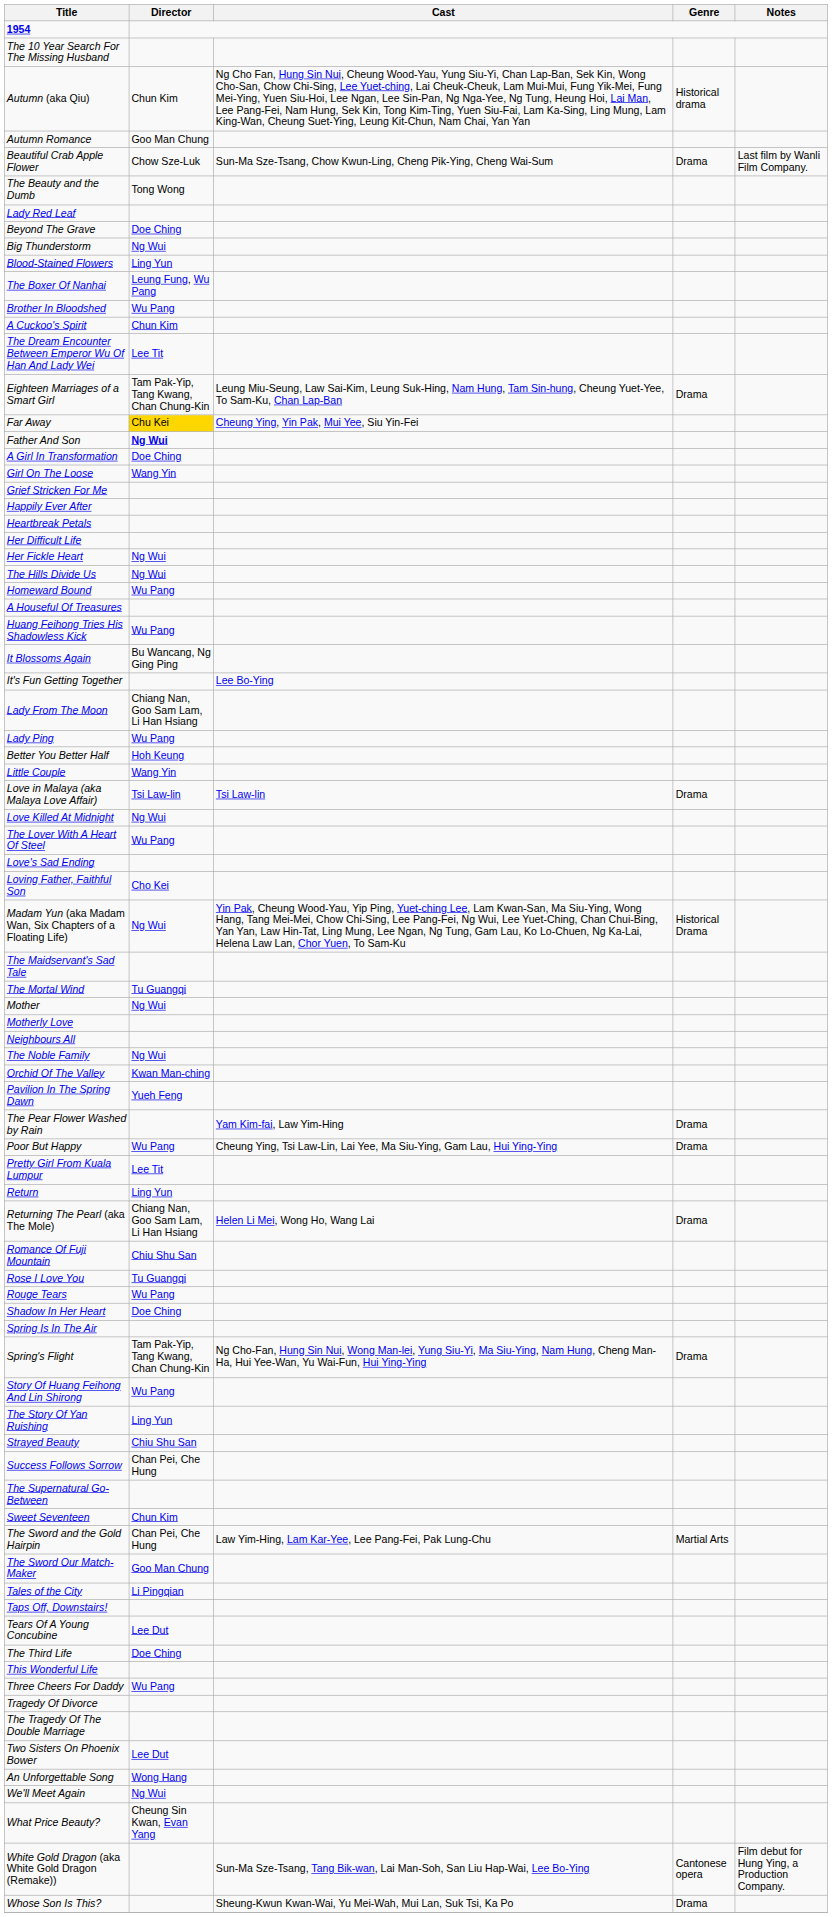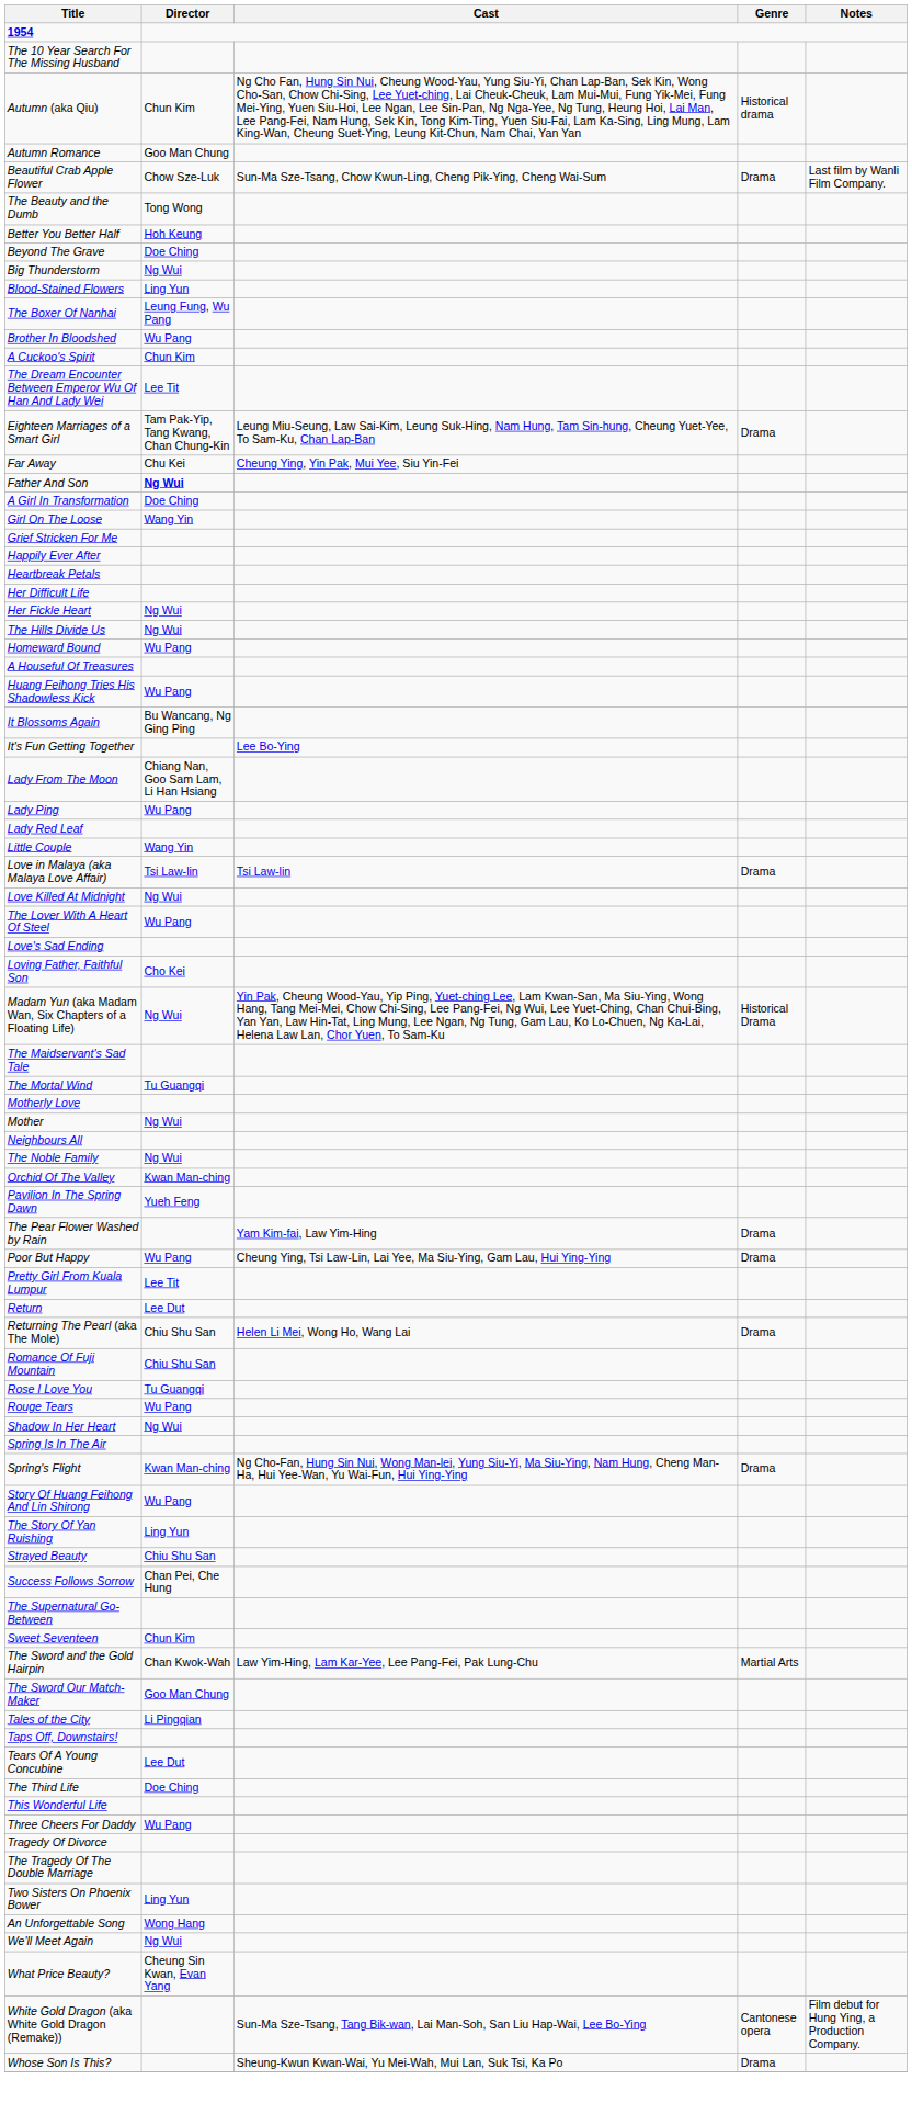 <table class="wikitable">
 <tr>
 <th>Title</th>
 <th>Director</th>
 <th>Cast</th>
 <th>Genre</th>
 <th>Notes</th>
 </tr>
 <tr>
 <td><strong><a href='#'>1954</a></strong></td>
 </tr>
 <tr>
 <td><em>The 10 Year Search For The Missing Husband</em></td>
 <td></td>
 <td></td>
 <td></td>
 <td></td>
 </tr>
 <tr>
 <td><em>Autumn</em> (aka Qiu)</td>
 <td>Chun Kim</td>
 <td>Ng Cho Fan, <a href='#'>Hung Sin Nui</a>, Cheung Wood-Yau, Yung Siu-Yi, Chan Lap-Ban, Sek Kin, Wong Cho-San, Chow Chi-Sing, <a href='#'>Lee Yuet-ching</a>, Lai Cheuk-Cheuk, Lam Mui-Mui, Fung Yik-Mei, Fung Mei-Ying, Yuen Siu-Hoi, Lee Ngan, Lee Sin-Pan, Ng Nga-Yee, Ng Tung, Heung Hoi, <a href='#'>Lai Man</a>, Lee Pang-Fei, Nam Hung, Sek Kin, Tong Kim-Ting, Yuen Siu-Fai, Lam Ka-Sing, Ling Mung, Lam King-Wan, Cheung Suet-Ying, Leung Kit-Chun, Nam Chai, Yan Yan</td>
 <td>Historical drama</td>
 <td></td>
 </tr>
 <tr>
 <td><em>Autumn Romance</em></td>
 <td>Goo Man Chung</td>
 <td></td>
 <td></td>
 <td></td>
 </tr>
 <tr>
 <td><em>Beautiful Crab Apple Flower</em></td>
 <td>Chow Sze-Luk</td>
 <td>Sun-Ma Sze-Tsang, Chow Kwun-Ling, Cheng Pik-Ying, Cheng Wai-Sum</td>
 <td>Drama</td>
 <td>Last film by Wanli Film Company.</td>
 </tr>
 <tr>
 <td><em>The Beauty and the Dumb</em></td>
 <td>Tong Wong</td>
 <td></td>
 <td></td>
 <td></td>
 </tr>
 <tr>
-<td><em><a href='#'>Lady Red Leaf</a></em></td>
-<td></td>
+<td><em>Better You Better Half</em></td>
+<td><a href='#'>Hoh Keung</a></td>
 <td></td>
 <td></td>
 <td></td>
 </tr>
 <tr>
 <td><em>Beyond The Grave</em></td>
 <td><a href='#'>Doe Ching</a></td>
 <td></td>
 <td></td>
 <td></td>
 </tr>
 <tr>
 <td><em>Big Thunderstorm</em></td>
 <td><a href='#'>Ng Wui</a></td>
 <td></td>
 <td></td>
 <td></td>
 </tr>
 <tr>
 <td><em><a href='#'>Blood-Stained Flowers</a></em></td>
 <td><a href='#'>Ling Yun</a></td>
 <td></td>
 <td></td>
 <td></td>
 </tr>
 <tr>
 <td><em><a href='#'>The Boxer Of Nanhai</a></em></td>
 <td><a href='#'>Leung Fung</a>, <a href='#'>Wu Pang</a></td>
 <td></td>
 <td></td>
 <td></td>
 </tr>
 <tr>
 <td><em><a href='#'>Brother In Bloodshed</a></em></td>
 <td><a href='#'>Wu Pang</a></td>
 <td></td>
 <td></td>
 <td></td>
 </tr>
 <tr>
 <td><em><a href='#'>A Cuckoo's Spirit</a></em></td>
 <td><a href='#'>Chun Kim</a></td>
 <td></td>
 <td></td>
 <td></td>
 </tr>
 <tr>
 <td><em><a href='#'>The Dream Encounter Between Emperor Wu Of Han And Lady Wei</a></em></td>
 <td><a href='#'>Lee Tit</a></td>
 <td></td>
 <td></td>
 <td></td>
 </tr>
 <tr>
 <td><em>Eighteen Marriages of a Smart Girl</em></td>
 <td>Tam Pak-Yip, Tang Kwang, Chan Chung-Kin</td>
 <td>Leung Miu-Seung, Law Sai-Kim, Leung Suk-Hing, <a href='#'>Nam Hung</a>, <a href='#'>Tam Sin-hung</a>, Cheung Yuet-Yee, To Sam-Ku, <a href='#'>Chan Lap-Ban</a></td>
 <td>Drama</td>
 <td></td>
 </tr>
 <tr>
 <td><em>Far Away</em></td>
-<td style="background: gold;">Chu Kei</td>
+<td>Chu Kei</td>
 <td><a href='#'>Cheung Ying</a>, <a href='#'>Yin Pak</a>, <a href='#'>Mui Yee</a>, Siu Yin-Fei</td>
 <td></td>
 <td></td>
 </tr>
 <tr>
 <td><em>Father And Son</em></td>
 <td><strong><a href='#'>Ng Wui</a></strong></td>
 <td></td>
 <td></td>
 <td></td>
 </tr>
 <tr>
 <td><em><a href='#'>A Girl In Transformation</a></em></td>
 <td><a href='#'>Doe Ching</a></td>
 <td></td>
 <td></td>
 <td></td>
 </tr>
 <tr>
 <td><em><a href='#'>Girl On The Loose</a></em></td>
 <td><a href='#'>Wang Yin</a></td>
 <td></td>
 <td></td>
 <td></td>
 </tr>
 <tr>
 <td><em><a href='#'>Grief Stricken For Me</a></em></td>
 <td></td>
 <td></td>
 <td></td>
 <td></td>
 </tr>
 <tr>
 <td><em><a href='#'>Happily Ever After</a></em></td>
 <td></td>
 <td></td>
 <td></td>
 <td></td>
 </tr>
 <tr>
 <td><em><a href='#'>Heartbreak Petals</a></em></td>
 <td></td>
 <td></td>
 <td></td>
 <td></td>
 </tr>
 <tr>
 <td><em><a href='#'>Her Difficult Life</a></em></td>
 <td></td>
 <td></td>
 <td></td>
 <td></td>
 </tr>
 <tr>
 <td><em><a href='#'>Her Fickle Heart</a></em></td>
 <td><a href='#'>Ng Wui</a></td>
 <td></td>
 <td></td>
 <td></td>
 </tr>
 <tr>
 <td><em><a href='#'>The Hills Divide Us</a></em></td>
 <td><a href='#'>Ng Wui</a></td>
 <td></td>
 <td></td>
 <td></td>
 </tr>
 <tr>
 <td><em><a href='#'>Homeward Bound</a></em></td>
 <td><a href='#'>Wu Pang</a></td>
 <td></td>
 <td></td>
 <td></td>
 </tr>
 <tr>
 <td><em><a href='#'>A Houseful Of Treasures</a></em></td>
 <td></td>
 <td></td>
 <td></td>
 <td></td>
 </tr>
 <tr>
 <td><em><a href='#'>Huang Feihong Tries His Shadowless Kick</a></em></td>
 <td><a href='#'>Wu Pang</a></td>
 <td></td>
 <td></td>
 <td></td>
 </tr>
 <tr>
 <td><em><a href='#'>It Blossoms Again</a></em></td>
 <td>Bu Wancang, Ng Ging Ping</td>
 <td></td>
 <td></td>
 <td></td>
 </tr>
 <tr>
 <td><em>It's Fun Getting Together</em></td>
 <td></td>
 <td><a href='#'>Lee Bo-Ying</a></td>
 <td></td>
 <td></td>
 </tr>
 <tr>
 <td><em><a href='#'>Lady From The Moon</a></em></td>
 <td>Chiang Nan, Goo Sam Lam, Li Han Hsiang</td>
 <td></td>
 <td></td>
 <td></td>
 </tr>
 <tr>
 <td><em><a href='#'>Lady Ping</a></em></td>
 <td><a href='#'>Wu Pang</a></td>
 <td></td>
 <td></td>
 <td></td>
 </tr>
 <tr>
-<td><em>Better You Better Half</em></td>
-<td><a href='#'>Hoh Keung</a></td>
+<td><em><a href='#'>Lady Red Leaf</a></em></td>
+<td></td>
 <td></td>
 <td></td>
 <td></td>
 </tr>
 <tr>
 <td><em><a href='#'>Little Couple</a></em></td>
 <td><a href='#'>Wang Yin</a></td>
 <td></td>
 <td></td>
 <td></td>
 </tr>
 <tr>
 <td><em>Love in Malaya (aka Malaya Love Affair)</em></td>
 <td><a href='#'>Tsi Law-lin</a></td>
 <td><a href='#'>Tsi Law-lin</a></td>
 <td>Drama</td>
 <td></td>
 </tr>
 <tr>
 <td><em><a href='#'>Love Killed At Midnight</a></em></td>
 <td><a href='#'>Ng Wui</a></td>
 <td></td>
 <td></td>
 <td></td>
 </tr>
 <tr>
 <td><em><a href='#'>The Lover With A Heart Of Steel</a></em></td>
 <td><a href='#'>Wu Pang</a></td>
 <td></td>
 <td></td>
 <td></td>
 </tr>
 <tr>
 <td><em><a href='#'>Love's Sad Ending</a></em></td>
 <td></td>
 <td></td>
 <td></td>
 <td></td>
 </tr>
 <tr>
 <td><em><a href='#'>Loving Father, Faithful Son</a></em></td>
 <td><a href='#'>Cho Kei</a></td>
 <td></td>
 <td></td>
 <td></td>
 </tr>
 <tr>
 <td><em>Madam Yun</em> (aka Madam Wan, Six Chapters of a Floating Life)</td>
 <td><a href='#'>Ng Wui</a></td>
 <td><a href='#'>Yin Pak</a>, Cheung Wood-Yau, Yip Ping, <a href='#'>Yuet-ching Lee</a>, Lam Kwan-San, Ma Siu-Ying, Wong Hang, Tang Mei-Mei, Chow Chi-Sing, Lee Pang-Fei, Ng Wui, Lee Yuet-Ching, Chan Chui-Bing, Yan Yan, Law Hin-Tat, Ling Mung, Lee Ngan, Ng Tung, Gam Lau, Ko Lo-Chuen, Ng Ka-Lai, Helena Law Lan, <a href='#'>Chor Yuen</a>, To Sam-Ku</td>
 <td>Historical Drama</td>
 <td></td>
 </tr>
 <tr>
 <td><em><a href='#'>The Maidservant's Sad Tale</a></em></td>
 <td></td>
 <td></td>
 <td></td>
 <td></td>
 </tr>
 <tr>
 <td><em><a href='#'>The Mortal Wind</a></em></td>
 <td><a href='#'>Tu Guangqi</a></td>
 <td></td>
 <td></td>
 <td></td>
 </tr>
 <tr>
-<td><em>Mother</em></td>
-<td><a href='#'>Ng Wui</a></td>
+<td><em><a href='#'>Motherly Love</a></em></td>
+<td></td>
 <td></td>
 <td></td>
 <td></td>
 </tr>
 <tr>
-<td><em><a href='#'>Motherly Love</a></em></td>
-<td></td>
+<td><em>Mother</em></td>
+<td><a href='#'>Ng Wui</a></td>
 <td></td>
 <td></td>
 <td></td>
 </tr>
 <tr>
 <td><em><a href='#'>Neighbours All</a></em></td>
 <td></td>
 <td></td>
 <td></td>
 <td></td>
 </tr>
 <tr>
 <td><em><a href='#'>The Noble Family</a></em></td>
 <td><a href='#'>Ng Wui</a></td>
 <td></td>
 <td></td>
 <td></td>
 </tr>
 <tr>
 <td><em><a href='#'>Orchid Of The Valley</a></em></td>
 <td><a href='#'>Kwan Man-ching</a></td>
 <td></td>
 <td></td>
 <td></td>
 </tr>
 <tr>
 <td><em><a href='#'>Pavilion In The Spring Dawn</a></em></td>
 <td><a href='#'>Yueh Feng</a></td>
 <td></td>
 <td></td>
 <td></td>
 </tr>
 <tr>
 <td><em>The Pear Flower Washed by Rain</em></td>
 <td></td>
 <td><a href='#'>Yam Kim-fai</a>, Law Yim-Hing</td>
 <td>Drama</td>
 <td></td>
 </tr>
 <tr>
 <td><em>Poor But Happy</em></td>
 <td><a href='#'>Wu Pang</a></td>
 <td>Cheung Ying, Tsi Law-Lin, Lai Yee, Ma Siu-Ying, Gam Lau, <a href='#'>Hui Ying-Ying</a></td>
 <td>Drama</td>
 <td></td>
 </tr>
 <tr>
 <td><em><a href='#'>Pretty Girl From Kuala Lumpur</a></em></td>
 <td><a href='#'>Lee Tit</a></td>
 <td></td>
 <td></td>
 <td></td>
 </tr>
 <tr>
 <td><em><a href='#'>Return</a></em></td>
-<td><a href='#'>Ling Yun</a></td>
+<td><a href='#'>Lee Dut</a></td>
 <td></td>
 <td></td>
 <td></td>
 </tr>
 <tr>
 <td><em>Returning The Pearl</em> (aka The Mole)</td>
-<td>Chiang Nan, Goo Sam Lam, Li Han Hsiang</td>
+<td>Chiu Shu San</td>
 <td><a href='#'>Helen Li Mei</a>, Wong Ho, Wang Lai</td>
 <td>Drama</td>
 <td></td>
 </tr>
 <tr>
 <td><em><a href='#'>Romance Of Fuji Mountain</a></em></td>
 <td><a href='#'>Chiu Shu San</a></td>
 <td></td>
 <td></td>
 <td></td>
 </tr>
 <tr>
 <td><em><a href='#'>Rose I Love You</a></em></td>
 <td><a href='#'>Tu Guangqi</a></td>
 <td></td>
 <td></td>
 <td></td>
 </tr>
 <tr>
 <td><em><a href='#'>Rouge Tears</a></em></td>
 <td><a href='#'>Wu Pang</a></td>
 <td></td>
 <td></td>
 <td></td>
 </tr>
 <tr>
 <td><em><a href='#'>Shadow In Her Heart</a></em></td>
-<td><a href='#'>Doe Ching</a></td>
+<td><a href='#'>Ng Wui</a></td>
 <td></td>
 <td></td>
 <td></td>
 </tr>
 <tr>
 <td><em><a href='#'>Spring Is In The Air</a></em></td>
 <td></td>
 <td></td>
 <td></td>
 <td></td>
 </tr>
 <tr>
 <td><em>Spring's Flight</em></td>
-<td>Tam Pak-Yip, Tang Kwang, Chan Chung-Kin</td>
+<td><a href='#'>Kwan Man-ching</a></td>
 <td>Ng Cho-Fan, <a href='#'>Hung Sin Nui</a>, <a href='#'>Wong Man-lei</a>, <a href='#'>Yung Siu-Yi</a>, <a href='#'>Ma Siu-Ying</a>, <a href='#'>Nam Hung</a>, Cheng Man-Ha, Hui Yee-Wan, Yu Wai-Fun, <a href='#'>Hui Ying-Ying</a></td>
 <td>Drama</td>
 <td></td>
 </tr>
 <tr>
 <td><em><a href='#'>Story Of Huang Feihong And Lin Shirong</a></em></td>
 <td><a href='#'>Wu Pang</a></td>
 <td></td>
 <td></td>
 <td></td>
 </tr>
 <tr>
 <td><em><a href='#'>The Story Of Yan Ruishing</a></em></td>
 <td><a href='#'>Ling Yun</a></td>
 <td></td>
 <td></td>
 <td></td>
 </tr>
 <tr>
 <td><em><a href='#'>Strayed Beauty</a></em></td>
 <td><a href='#'>Chiu Shu San</a></td>
 <td></td>
 <td></td>
 <td></td>
 </tr>
 <tr>
 <td><em><a href='#'>Success Follows Sorrow</a></em></td>
 <td>Chan Pei, Che Hung</td>
 <td></td>
 <td></td>
 <td></td>
 </tr>
 <tr>
 <td><em><a href='#'>The Supernatural Go-Between</a></em></td>
 <td></td>
 <td></td>
 <td></td>
 <td></td>
 </tr>
 <tr>
 <td><em><a href='#'>Sweet Seventeen</a></em></td>
 <td><a href='#'>Chun Kim</a></td>
 <td></td>
 <td></td>
 <td></td>
 </tr>
 <tr>
 <td><em>The Sword and the Gold Hairpin</em></td>
-<td>Chan Pei, Che Hung</td>
+<td>Chan Kwok-Wah</td>
 <td>Law Yim-Hing, <a href='#'>Lam Kar-Yee</a>, Lee Pang-Fei, Pak Lung-Chu</td>
 <td>Martial Arts</td>
 <td></td>
 </tr>
 <tr>
 <td><em><a href='#'>The Sword Our Match-Maker</a></em></td>
 <td><a href='#'>Goo Man Chung</a></td>
 <td></td>
 <td></td>
 <td></td>
 </tr>
 <tr>
 <td><em><a href='#'>Tales of the City</a></em></td>
 <td><a href='#'>Li Pingqian</a></td>
 <td></td>
 <td></td>
 <td></td>
 </tr>
 <tr>
 <td><em><a href='#'>Taps Off, Downstairs!</a></em></td>
 <td></td>
 <td></td>
 <td></td>
 <td></td>
 </tr>
 <tr>
 <td><em>Tears Of A Young Concubine</em></td>
 <td><a href='#'>Lee Dut</a></td>
 <td></td>
 <td></td>
 <td></td>
 </tr>
 <tr>
 <td><em>The Third Life</em></td>
 <td><a href='#'>Doe Ching</a></td>
 <td></td>
 <td></td>
 <td></td>
 </tr>
 <tr>
 <td><em><a href='#'>This Wonderful Life</a></em></td>
 <td></td>
 <td></td>
 <td></td>
 <td></td>
 </tr>
 <tr>
 <td><em>Three Cheers For Daddy</em></td>
 <td><a href='#'>Wu Pang</a></td>
 <td></td>
 <td></td>
 <td></td>
 </tr>
 <tr>
 <td><em>Tragedy Of Divorce</em></td>
 <td></td>
 <td></td>
 <td></td>
 <td></td>
 </tr>
 <tr>
 <td><em>The Tragedy Of The Double Marriage</em></td>
 <td></td>
 <td></td>
 <td></td>
 <td></td>
 </tr>
 <tr>
 <td><em>Two Sisters On Phoenix Bower</em></td>
-<td><a href='#'>Lee Dut</a></td>
+<td><a href='#'>Ling Yun</a></td>
 <td></td>
 <td></td>
 <td></td>
 </tr>
 <tr>
 <td><em>An Unforgettable Song</em></td>
 <td><a href='#'>Wong Hang</a></td>
 <td></td>
 <td></td>
 <td></td>
 </tr>
 <tr>
 <td><em>We'll Meet Again</em></td>
 <td><a href='#'>Ng Wui</a></td>
 <td></td>
 <td></td>
 <td></td>
 </tr>
 <tr>
 <td><em>What Price Beauty?</em></td>
 <td>Cheung Sin Kwan, <a href='#'>Evan Yang</a></td>
 <td></td>
 <td></td>
 <td></td>
 </tr>
 <tr>
 <td><em>White Gold Dragon</em> (aka White Gold Dragon (Remake))</td>
 <td></td>
 <td>Sun-Ma Sze-Tsang, <a href='#'>Tang Bik-wan</a>, Lai Man-Soh, San Liu Hap-Wai, <a href='#'>Lee Bo-Ying</a></td>
 <td>Cantonese opera</td>
 <td>Film debut for Hung Ying, a Production Company. </td>
 </tr>
 <tr>
 <td><em>Whose Son Is This?</em></td>
 <td></td>
 <td>Sheung-Kwun Kwan-Wai, Yu Mei-Wah, Mui Lan, Suk Tsi, Ka Po</td>
 <td>Drama</td>
 <td></td>
 </tr>
 <tr>
 </tr>
 </table>
